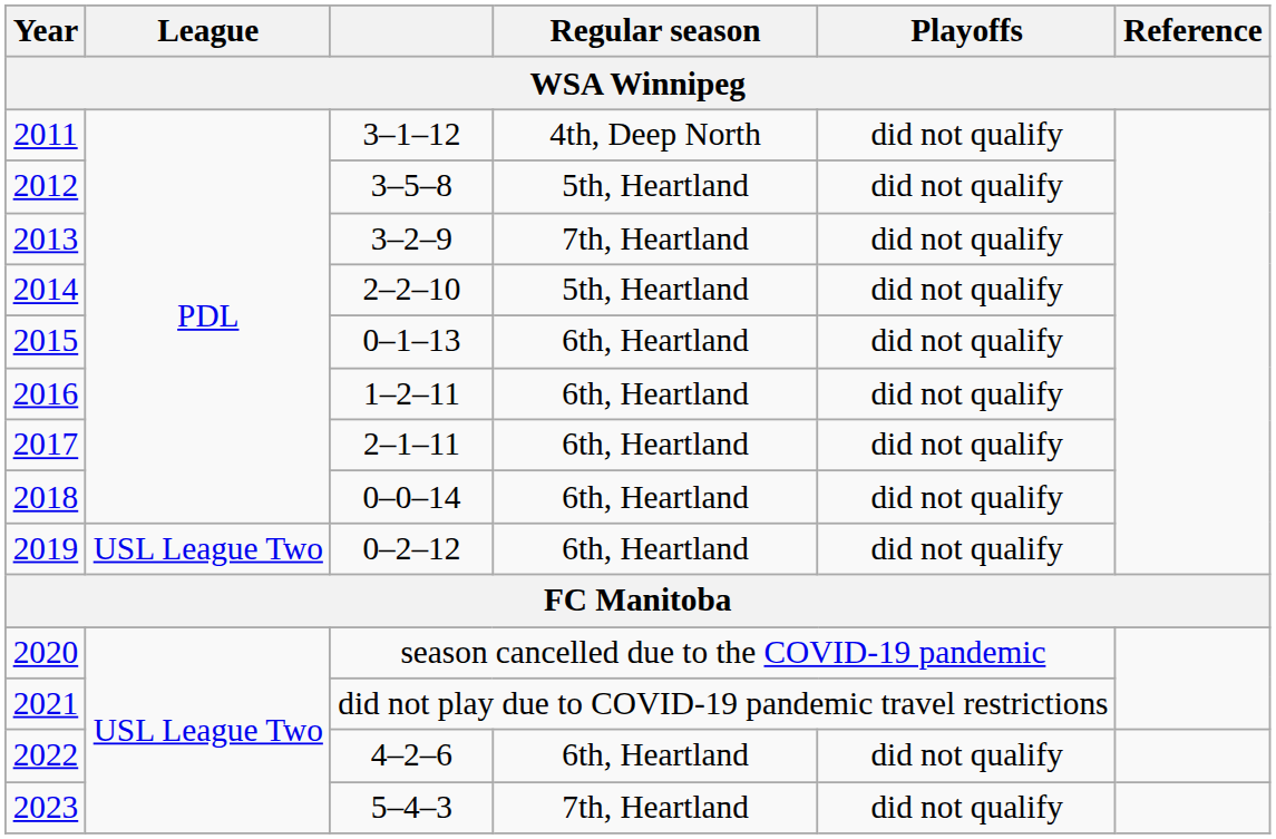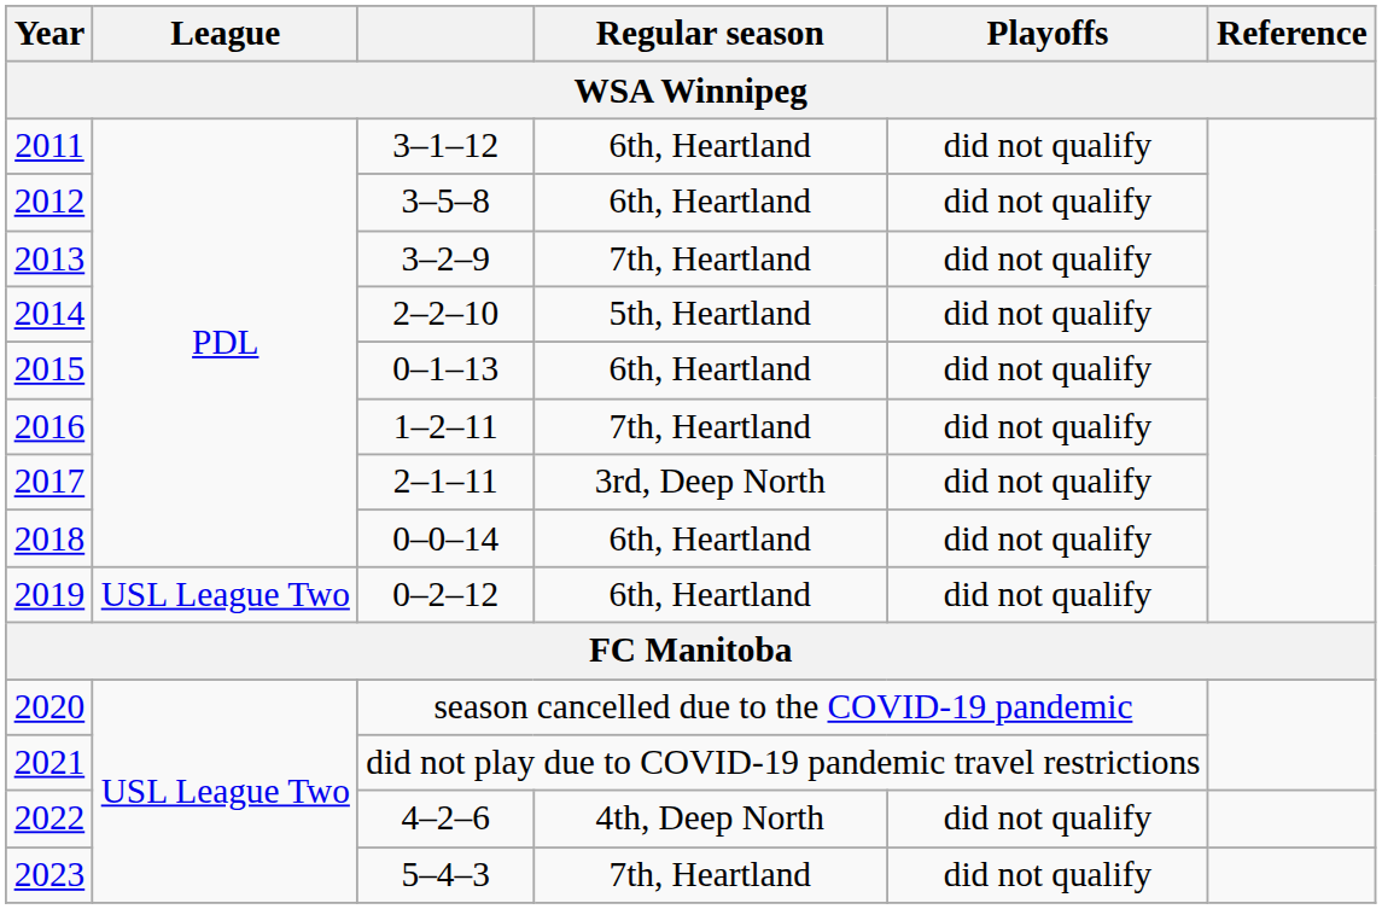 <table class="wikitable" style="text-align:center">
 <tr>
 <th>Year</th>
 <th>League</th>
 <th></th>
 <th>Regular season</th>
 <th>Playoffs</th>
 <th>Reference</th>
 </tr>
 <tr>
 <th colspan="6" align=center><strong>WSA Winnipeg</strong></th>
 </tr>
 <tr>
 <td><a href='#'>2011</a></td>
 <td rowspan="8"><a href='#'>PDL</a></td>
 <td>3–1–12</td>
-<td>4th, Deep North</td>
+<td>6th, Heartland</td>
 <td>did not qualify</td>
 <td rowspan="9"></td>
 </tr>
 <tr>
 <td><a href='#'>2012</a></td>
 <td>3–5–8</td>
-<td>5th, Heartland</td>
+<td>6th, Heartland</td>
 <td>did not qualify</td>
 </tr>
 <tr>
 <td><a href='#'>2013</a></td>
 <td>3–2–9</td>
 <td>7th, Heartland</td>
 <td>did not qualify</td>
 </tr>
 <tr>
 <td><a href='#'>2014</a></td>
 <td>2–2–10</td>
 <td>5th, Heartland</td>
 <td>did not qualify</td>
 </tr>
 <tr>
 <td><a href='#'>2015</a></td>
 <td>0–1–13</td>
 <td>6th, Heartland</td>
 <td>did not qualify</td>
 </tr>
 <tr>
 <td><a href='#'>2016</a></td>
 <td>1–2–11</td>
-<td>6th, Heartland</td>
+<td>7th, Heartland</td>
 <td>did not qualify</td>
 </tr>
 <tr>
 <td><a href='#'>2017</a></td>
 <td>2–1–11</td>
-<td>6th, Heartland</td>
+<td>3rd, Deep North</td>
 <td>did not qualify</td>
 </tr>
 <tr>
 <td><a href='#'>2018</a></td>
 <td>0–0–14</td>
 <td>6th, Heartland</td>
 <td>did not qualify</td>
 </tr>
 <tr>
 <td><a href='#'>2019</a></td>
 <td><a href='#'>USL League Two</a></td>
 <td>0–2–12</td>
 <td>6th, Heartland</td>
 <td>did not qualify</td>
 </tr>
 <tr>
 <th colspan="6" align=center><strong>FC Manitoba</strong></th>
 </tr>
 <tr>
 <td><a href='#'>2020</a></td>
 <td rowspan="4"><a href='#'>USL League Two</a></td>
 <td colspan="3">season cancelled due to the <a href='#'>COVID-19 pandemic</a></td>
 <td rowspan="2"></td>
 </tr>
 <tr>
 <td><a href='#'>2021</a></td>
 <td colspan="3">did not play due to COVID-19 pandemic travel restrictions</td>
 </tr>
 <tr>
 <td><a href='#'>2022</a></td>
 <td>4–2–6</td>
-<td>6th, Heartland</td>
+<td>4th, Deep North</td>
 <td>did not qualify</td>
 <td></td>
 </tr>
 <tr>
 <td><a href='#'>2023</a></td>
 <td>5–4–3</td>
 <td>7th, Heartland</td>
 <td>did not qualify</td>
 <td></td>
 </tr>
 </table>
